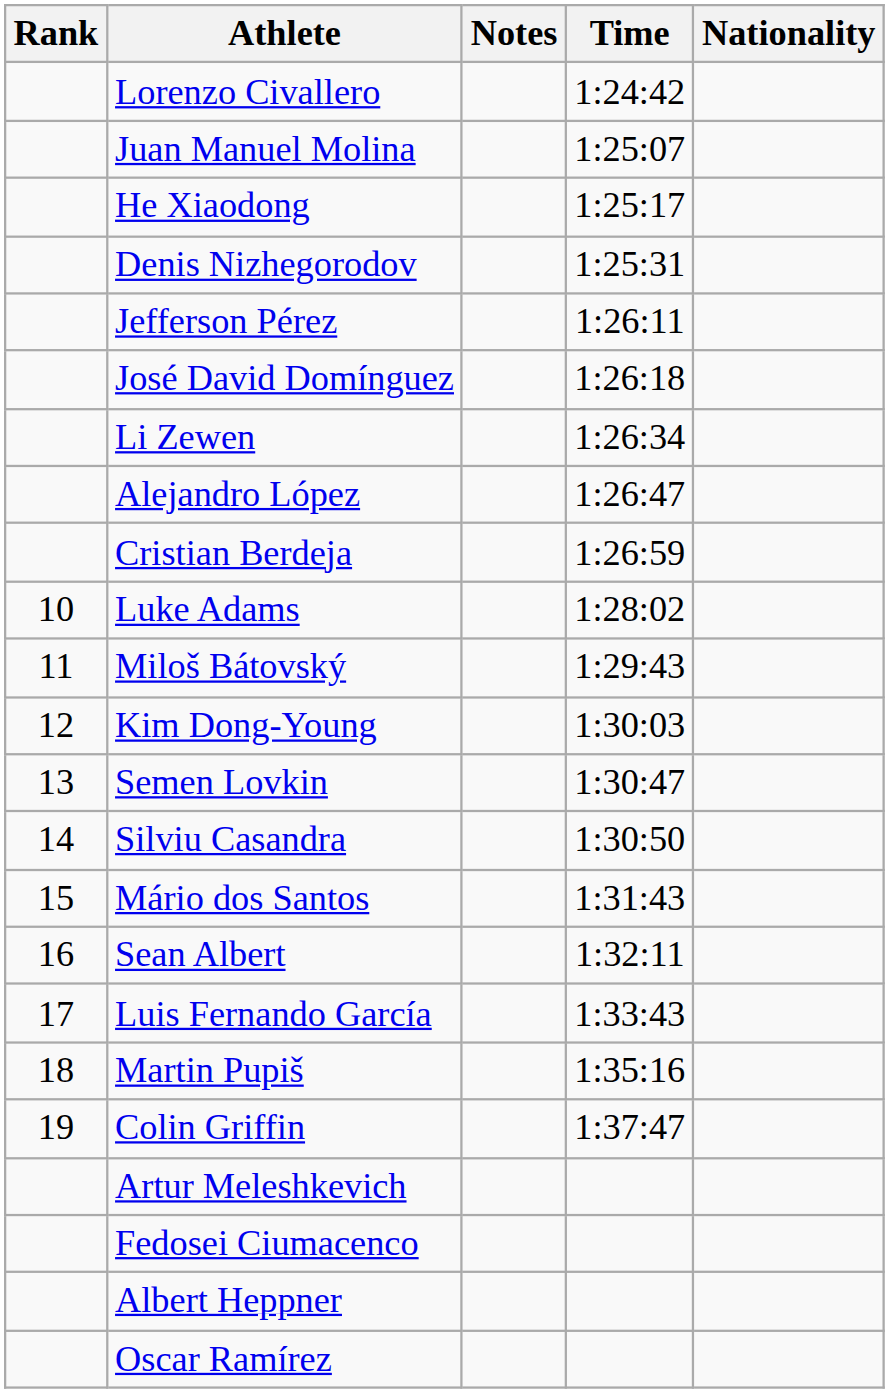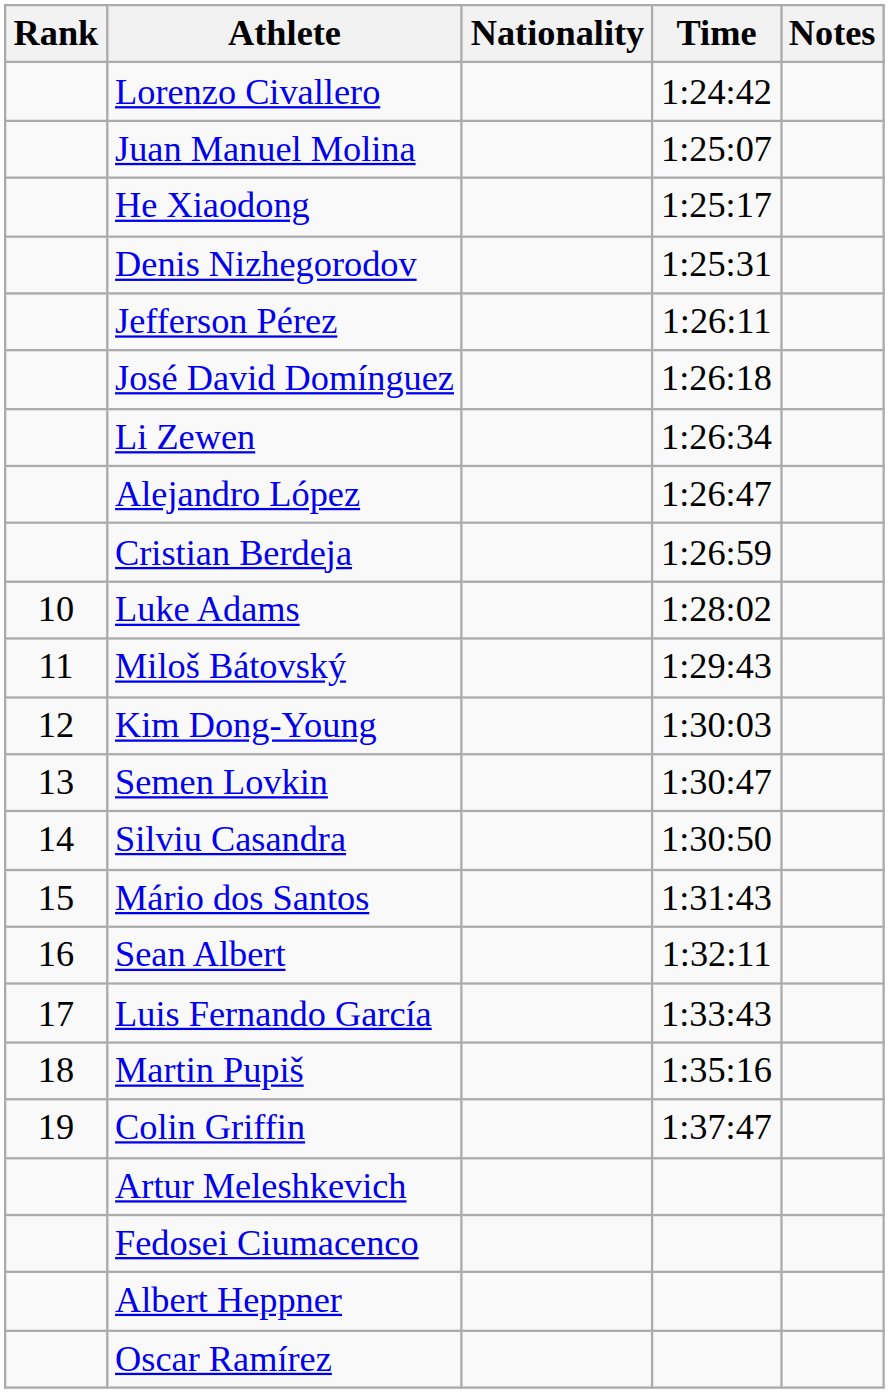 <table class="wikitable sortable" style="text-align:center">
 <tr>
 <th>Rank</th>
 <th>Athlete</th>
+<th>Nationality</th>
+<th>Time</th>
 <th>Notes</th>
-<th>Time</th>
-<th>Nationality</th>
 </tr>
 <tr>
 <td></td>
 <td align=left><a href='#'>Lorenzo Civallero</a></td>
+<td align=left></td>
+<td>1:24:42</td>
 <td></td>
-<td>1:24:42</td>
-<td align=left></td>
 </tr>
 <tr>
 <td></td>
 <td align=left><a href='#'>Juan Manuel Molina</a></td>
+<td align=left></td>
+<td>1:25:07</td>
 <td></td>
-<td>1:25:07</td>
-<td align=left></td>
 </tr>
 <tr>
 <td></td>
 <td align=left><a href='#'>He Xiaodong</a></td>
+<td align=left></td>
+<td>1:25:17</td>
 <td></td>
-<td>1:25:17</td>
-<td align=left></td>
 </tr>
 <tr>
 <td></td>
 <td align=left><a href='#'>Denis Nizhegorodov</a></td>
+<td align=left></td>
+<td>1:25:31</td>
 <td></td>
-<td>1:25:31</td>
-<td align=left></td>
 </tr>
 <tr>
 <td></td>
 <td align=left><a href='#'>Jefferson Pérez</a></td>
+<td align=left></td>
+<td>1:26:11</td>
 <td></td>
-<td>1:26:11</td>
-<td align=left></td>
 </tr>
 <tr>
 <td></td>
 <td align=left><a href='#'>José David Domínguez</a></td>
+<td align=left></td>
+<td>1:26:18</td>
 <td></td>
-<td>1:26:18</td>
-<td align=left></td>
 </tr>
 <tr>
 <td></td>
 <td align=left><a href='#'>Li Zewen</a></td>
+<td align=left></td>
+<td>1:26:34</td>
 <td></td>
-<td>1:26:34</td>
-<td align=left></td>
 </tr>
 <tr>
 <td></td>
 <td align=left><a href='#'>Alejandro López</a></td>
+<td align=left></td>
+<td>1:26:47</td>
 <td></td>
-<td>1:26:47</td>
-<td align=left></td>
 </tr>
 <tr>
 <td></td>
 <td align=left><a href='#'>Cristian Berdeja</a></td>
+<td align=left></td>
+<td>1:26:59</td>
 <td></td>
-<td>1:26:59</td>
-<td align=left></td>
 </tr>
 <tr>
 <td>10</td>
 <td align=left><a href='#'>Luke Adams</a></td>
+<td align=left></td>
+<td>1:28:02</td>
 <td></td>
-<td>1:28:02</td>
-<td align=left></td>
 </tr>
 <tr>
 <td>11</td>
 <td align=left><a href='#'>Miloš Bátovský</a></td>
+<td align=left></td>
+<td>1:29:43</td>
 <td></td>
-<td>1:29:43</td>
-<td align=left></td>
 </tr>
 <tr>
 <td>12</td>
 <td align=left><a href='#'>Kim Dong-Young</a></td>
+<td align=left></td>
+<td>1:30:03</td>
 <td></td>
-<td>1:30:03</td>
-<td align=left></td>
 </tr>
 <tr>
 <td>13</td>
 <td align=left><a href='#'>Semen Lovkin</a></td>
+<td align=left></td>
+<td>1:30:47</td>
 <td></td>
-<td>1:30:47</td>
-<td align=left></td>
 </tr>
 <tr>
 <td>14</td>
 <td align=left><a href='#'>Silviu Casandra</a></td>
+<td align=left></td>
+<td>1:30:50</td>
 <td></td>
-<td>1:30:50</td>
-<td align=left></td>
 </tr>
 <tr>
 <td>15</td>
 <td align=left><a href='#'>Mário dos Santos</a></td>
+<td align=left></td>
+<td>1:31:43</td>
 <td></td>
-<td>1:31:43</td>
-<td align=left></td>
 </tr>
 <tr>
 <td>16</td>
 <td align=left><a href='#'>Sean Albert</a></td>
+<td align=left></td>
+<td>1:32:11</td>
 <td></td>
-<td>1:32:11</td>
-<td align=left></td>
 </tr>
 <tr>
 <td>17</td>
 <td align=left><a href='#'>Luis Fernando García</a></td>
+<td align=left></td>
+<td>1:33:43</td>
 <td></td>
-<td>1:33:43</td>
-<td align=left></td>
 </tr>
 <tr>
 <td>18</td>
 <td align=left><a href='#'>Martin Pupiš</a></td>
+<td align=left></td>
+<td>1:35:16</td>
 <td></td>
-<td>1:35:16</td>
-<td align=left></td>
 </tr>
 <tr>
 <td>19</td>
 <td align=left><a href='#'>Colin Griffin</a></td>
+<td align=left></td>
+<td>1:37:47</td>
 <td></td>
-<td>1:37:47</td>
-<td align=left></td>
 </tr>
 <tr>
 <td></td>
 <td align=left><a href='#'>Artur Meleshkevich</a></td>
+<td align=left></td>
 <td></td>
 <td></td>
-<td align=left></td>
 </tr>
 <tr>
 <td></td>
 <td align=left><a href='#'>Fedosei Ciumacenco</a></td>
+<td align=left></td>
 <td></td>
 <td></td>
-<td align=left></td>
 </tr>
 <tr>
 <td></td>
 <td align=left><a href='#'>Albert Heppner</a></td>
+<td align=left></td>
 <td></td>
 <td></td>
-<td align=left></td>
 </tr>
 <tr>
 <td></td>
 <td align=left><a href='#'>Oscar Ramírez</a></td>
+<td align=left></td>
 <td></td>
 <td></td>
-<td align=left></td>
 </tr>
 </table>
